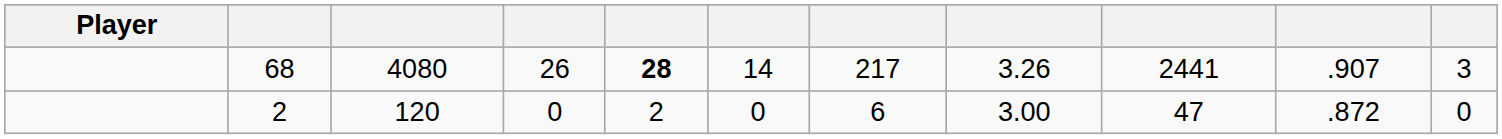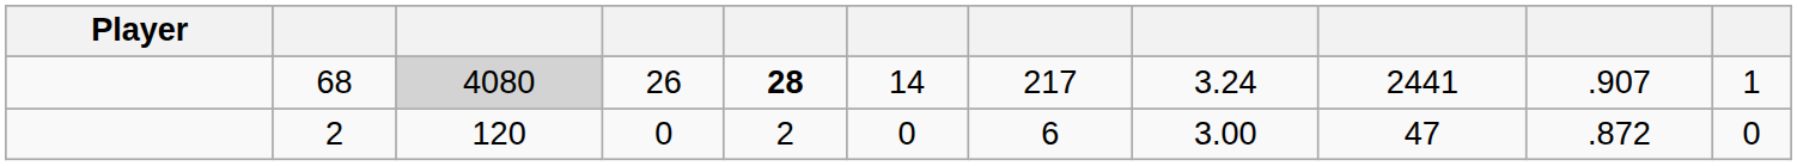 <table class="wikitable sortable" style="width:100%;">
 <tr style="text-align:center; background:#ddd;">
 <th>Player</th>
 <th></th>
 <th></th>
 <th></th>
 <th></th>
 <th></th>
 <th></th>
 <th></th>
 <th></th>
 <th></th>
 <th></th>
 </tr>
 <tr align=center>
 <td></td>
 <td>68</td>
-<td>4080</td>
+<td style="background: lightgrey;">4080</td>
 <td>26</td>
 <td><strong>28</strong></td>
 <td>14</td>
 <td>217</td>
-<td>3.26</td>
+<td>3.24</td>
 <td>2441</td>
 <td>.907</td>
-<td>3</td>
+<td>1</td>
 </tr>
 <tr align=center>
 <td></td>
 <td>2</td>
 <td>120</td>
 <td>0</td>
 <td>2</td>
 <td>0</td>
 <td>6</td>
 <td>3.00</td>
 <td>47</td>
 <td>.872</td>
 <td>0</td>
 </tr>
 </table>
